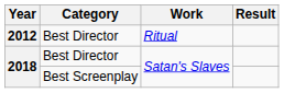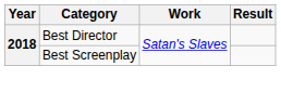 <table class="wikitable plainrowheaders sortable">
 <tr>
 <th>Year</th>
 <th>Category</th>
 <th>Work</th>
 <th>Result</th>
-</tr>
-<tr>
-<th>2012</th>
-<td>Best Director</td>
-<td><a href='#'><em>Ritual</em></a></td>
-<td></td>
 </tr>
 <tr>
 <th rowspan="2">2018</th>
 <td>Best Director</td>
 <td rowspan="2"><em><a href='#'>Satan's Slaves</a></em></td>
 <td></td>
 </tr>
 <tr>
 <td>Best Screenplay</td>
 <td></td>
 </tr>
 </table>
